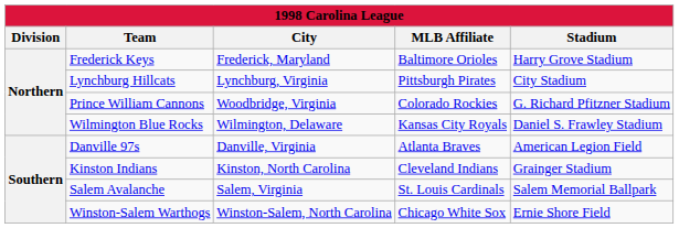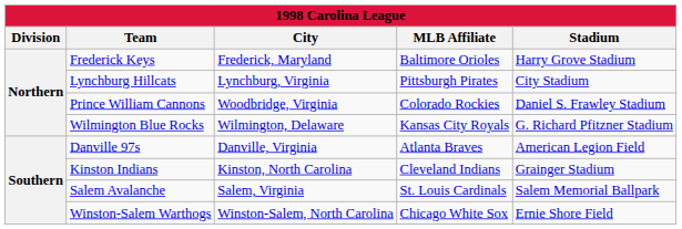 <table class="wikitable" style="width:auto">
 <tr>
 <td bgcolor="#DC143C" align="center" colspan="7"><strong><span>1998 Carolina League</span></strong></td>
 </tr>
 <tr>
 <th>Division</th>
 <th>Team</th>
 <th>City</th>
 <th>MLB Affiliate</th>
 <th>Stadium</th>
 </tr>
 <tr>
 <th rowspan="4">Northern</th>
 <td><a href='#'>Frederick Keys</a></td>
 <td><a href='#'>Frederick, Maryland</a></td>
 <td><a href='#'>Baltimore Orioles</a></td>
 <td><a href='#'>Harry Grove Stadium</a></td>
 </tr>
 <tr>
 <td><a href='#'>Lynchburg Hillcats</a></td>
 <td><a href='#'>Lynchburg, Virginia</a></td>
 <td><a href='#'>Pittsburgh Pirates</a></td>
 <td><a href='#'>City Stadium</a></td>
 </tr>
 <tr>
 <td><a href='#'>Prince William Cannons</a></td>
 <td><a href='#'>Woodbridge, Virginia</a></td>
 <td><a href='#'>Colorado Rockies</a></td>
-<td><a href='#'>G. Richard Pfitzner Stadium</a></td>
+<td><a href='#'>Daniel S. Frawley Stadium</a></td>
 </tr>
 <tr>
 <td><a href='#'>Wilmington Blue Rocks</a></td>
 <td><a href='#'>Wilmington, Delaware</a></td>
 <td><a href='#'>Kansas City Royals</a></td>
-<td><a href='#'>Daniel S. Frawley Stadium</a></td>
+<td><a href='#'>G. Richard Pfitzner Stadium</a></td>
 </tr>
 <tr>
 <th rowspan="4">Southern</th>
 <td><a href='#'>Danville 97s</a></td>
 <td><a href='#'>Danville, Virginia</a></td>
 <td><a href='#'>Atlanta Braves</a></td>
 <td><a href='#'>American Legion Field</a></td>
 </tr>
 <tr>
 <td><a href='#'>Kinston Indians</a></td>
 <td><a href='#'>Kinston, North Carolina</a></td>
 <td><a href='#'>Cleveland Indians</a></td>
 <td><a href='#'>Grainger Stadium</a></td>
 </tr>
 <tr>
 <td><a href='#'>Salem Avalanche</a></td>
 <td><a href='#'>Salem, Virginia</a></td>
 <td><a href='#'>St. Louis Cardinals</a></td>
 <td><a href='#'>Salem Memorial Ballpark</a></td>
 </tr>
 <tr>
 <td><a href='#'>Winston-Salem Warthogs</a></td>
 <td><a href='#'>Winston-Salem, North Carolina</a></td>
 <td><a href='#'>Chicago White Sox</a></td>
 <td><a href='#'>Ernie Shore Field</a></td>
 </tr>
 </table>
